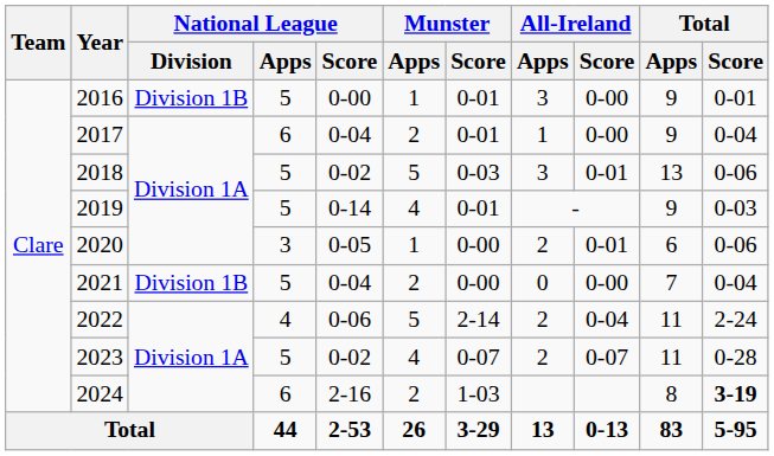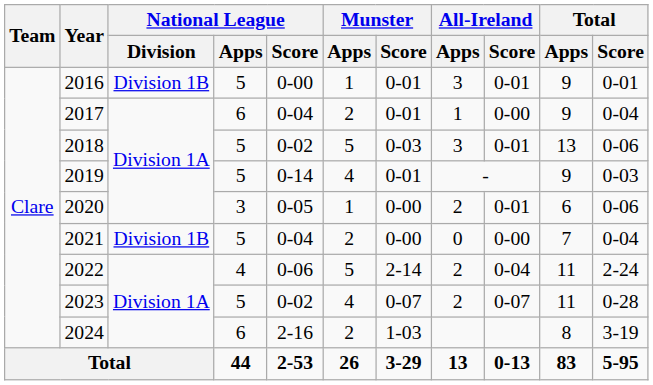 <table class="wikitable" style="text-align:center">
 <tr>
 <th rowspan="2">Team</th>
 <th rowspan="2">Year</th>
 <th colspan="3"><a href='#'>National League</a></th>
 <th colspan="2"><a href='#'>Munster</a></th>
 <th colspan="2"><a href='#'>All-Ireland</a></th>
 <th colspan="2">Total</th>
 </tr>
 <tr>
 <th>Division</th>
 <th>Apps</th>
 <th>Score</th>
 <th>Apps</th>
 <th>Score</th>
 <th>Apps</th>
 <th>Score</th>
 <th>Apps</th>
 <th>Score</th>
 </tr>
 <tr>
 <td rowspan="9"><a href='#'>Clare</a></td>
 <td>2016</td>
 <td rowspan="1"><a href='#'>Division 1B</a></td>
 <td>5</td>
 <td>0-00</td>
 <td>1</td>
 <td>0-01</td>
 <td>3</td>
-<td>0-00</td>
+<td>0-01</td>
 <td>9</td>
 <td>0-01</td>
 </tr>
 <tr>
 <td>2017</td>
 <td rowspan="4"><a href='#'>Division 1A</a></td>
 <td>6</td>
 <td>0-04</td>
 <td>2</td>
 <td>0-01</td>
 <td>1</td>
 <td>0-00</td>
 <td>9</td>
 <td>0-04</td>
 </tr>
 <tr>
 <td>2018</td>
 <td>5</td>
 <td>0-02</td>
 <td>5</td>
 <td>0-03</td>
 <td>3</td>
 <td>0-01</td>
 <td>13</td>
 <td>0-06</td>
 </tr>
 <tr>
 <td>2019</td>
 <td>5</td>
 <td>0-14</td>
 <td>4</td>
 <td>0-01</td>
 <td colspan="2">-</td>
 <td>9</td>
 <td>0-03</td>
 </tr>
 <tr>
 <td>2020</td>
 <td>3</td>
 <td>0-05</td>
 <td>1</td>
 <td>0-00</td>
 <td>2</td>
 <td>0-01</td>
 <td>6</td>
 <td>0-06</td>
 </tr>
 <tr>
 <td>2021</td>
 <td rowspan="1"><a href='#'>Division 1B</a></td>
 <td>5</td>
 <td>0-04</td>
 <td>2</td>
 <td>0-00</td>
 <td>0</td>
 <td>0-00</td>
 <td>7</td>
 <td>0-04</td>
 </tr>
 <tr>
 <td>2022</td>
 <td rowspan="3"><a href='#'>Division 1A</a></td>
 <td>4</td>
 <td>0-06</td>
 <td>5</td>
 <td>2-14</td>
 <td>2</td>
 <td>0-04</td>
 <td>11</td>
 <td>2-24</td>
 </tr>
 <tr>
 <td>2023</td>
 <td>5</td>
 <td>0-02</td>
 <td>4</td>
 <td>0-07</td>
 <td>2</td>
 <td>0-07</td>
 <td>11</td>
 <td>0-28</td>
 </tr>
 <tr>
 <td>2024</td>
 <td>6</td>
 <td>2-16</td>
 <td>2</td>
 <td>1-03</td>
 <td></td>
 <td></td>
 <td>8</td>
-<td><strong>3-19</strong></td>
+<td>3-19</td>
 </tr>
 <tr>
 <th colspan="3">Total</th>
 <td><strong>44</strong></td>
 <td><strong>2-53</strong></td>
 <td><strong>26</strong></td>
 <td><strong>3-29</strong></td>
 <td><strong>13</strong></td>
 <td><strong>0-13</strong></td>
 <td><strong>83</strong></td>
 <td><strong>5-95</strong></td>
 </tr>
 </table>
